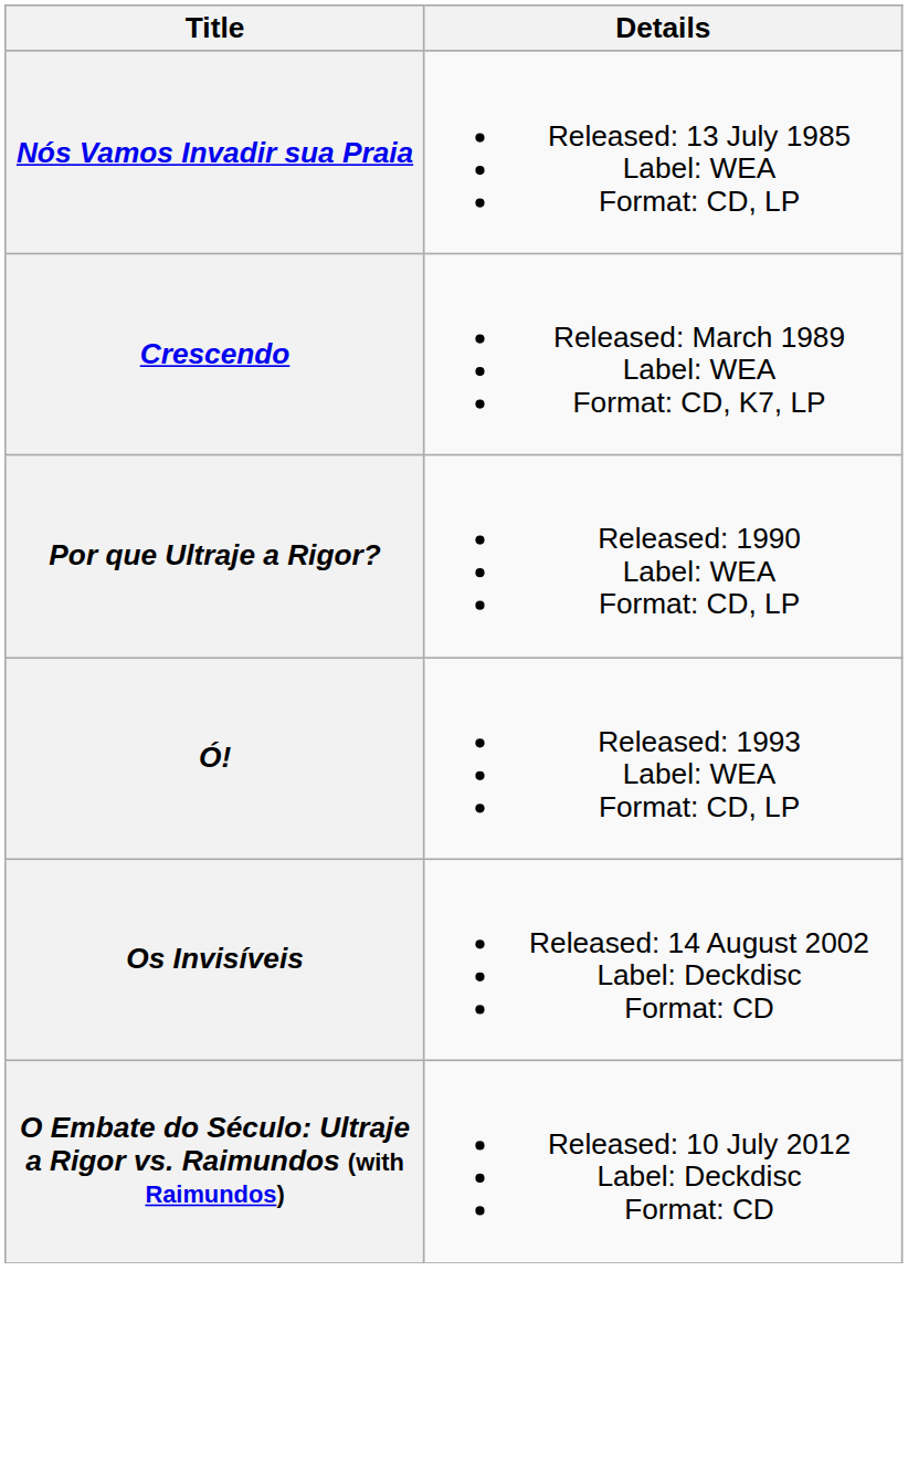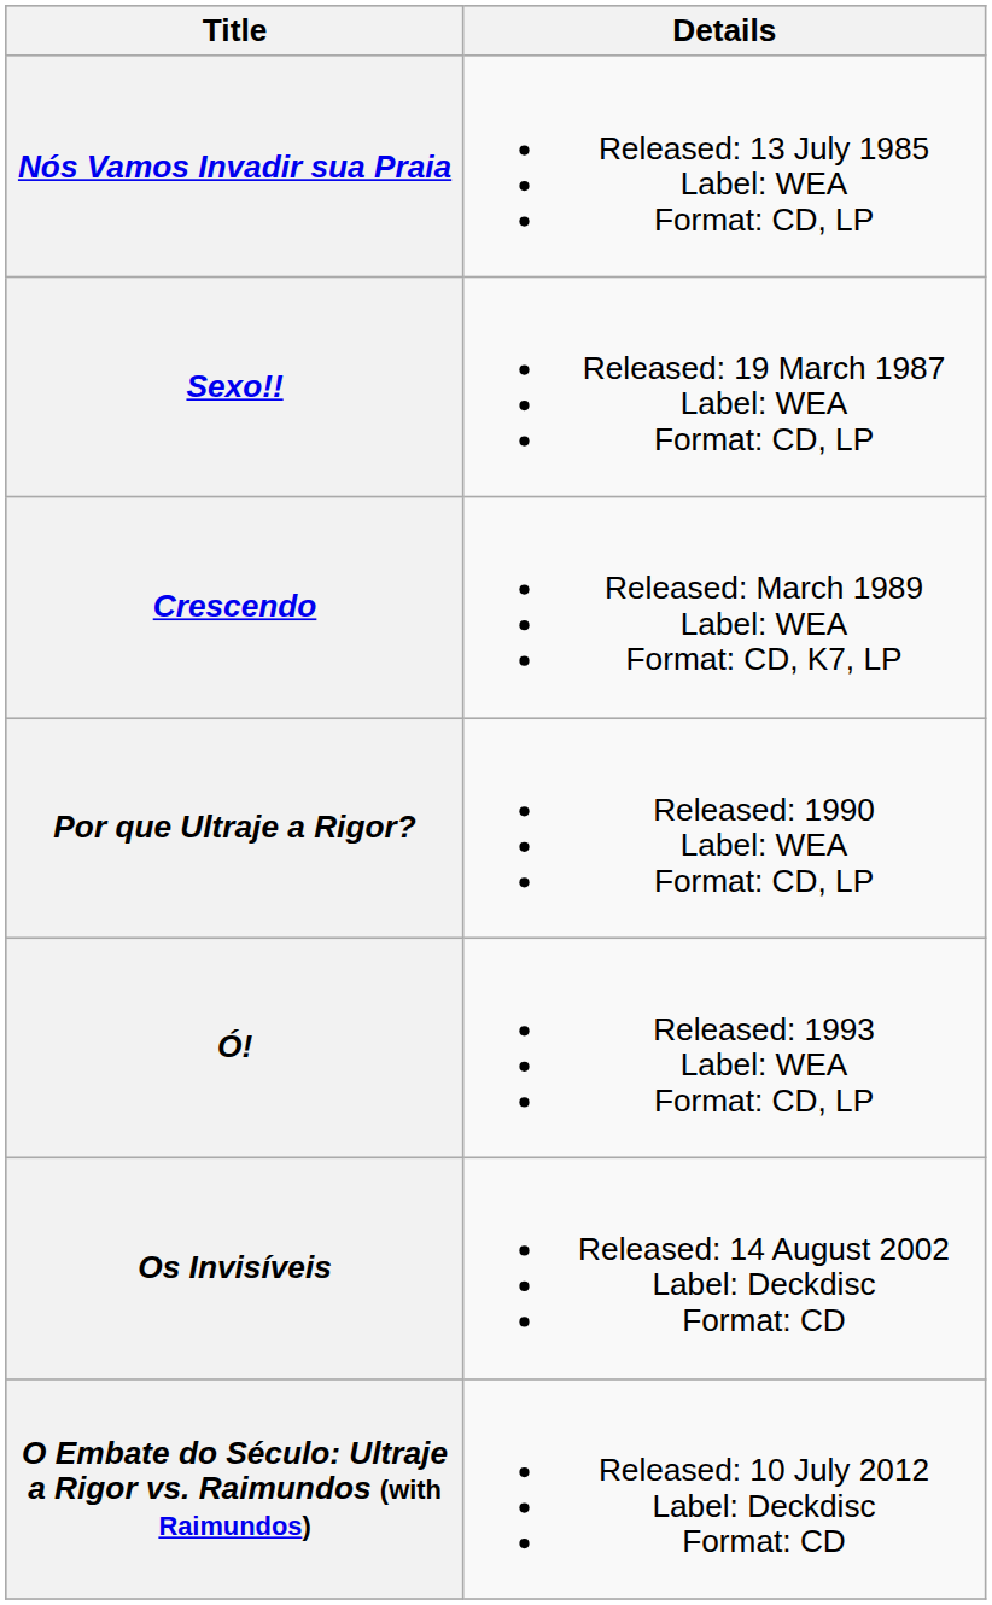 <table class="wikitable plainrowheaders" style="text-align:center;">
 <tr>
 <th scope="col" style="width:14em;">Title</th>
 <th scope="col" style="width:16em;">Details</th>
 </tr>
 <tr>
 <th scope="row"><em><a href='#'>Nós Vamos Invadir sua Praia</a></em></th>
 <td><br><ul><li>Released: 13 July 1985</li><li>Label: WEA</li><li>Format: CD, LP</li></ul></td>
+</tr>
+<tr>
+<th scope="row"><em><a href='#'>Sexo!&excl;</a></em></th>
+<td><br><ul><li>Released: 19 March 1987</li><li>Label: WEA</li><li>Format: CD, LP</li></ul></td>
 </tr>
 <tr>
 <th scope="row"><em><a href='#'>Crescendo</a></em></th>
 <td><br><ul><li>Released: March 1989</li><li>Label: WEA</li><li>Format: CD, K7, LP</li></ul></td>
 </tr>
 <tr>
 <th scope="row"><em>Por que Ultraje a Rigor?</em></th>
 <td><br><ul><li>Released: 1990</li><li>Label: WEA</li><li>Format: CD, LP</li></ul></td>
 </tr>
 <tr>
 <th scope="row"><em>Ó!</em></th>
 <td><br><ul><li>Released: 1993</li><li>Label: WEA</li><li>Format: CD, LP</li></ul></td>
 </tr>
 <tr>
 <th scope="row"><em>Os Invisíveis</em></th>
 <td><br><ul><li>Released: 14 August 2002</li><li>Label: Deckdisc</li><li>Format: CD</li></ul></td>
 </tr>
 <tr>
 <th scope="row"><em>O Embate do Século: Ultraje a Rigor vs. Raimundos</em> <small>(with <a href='#'>Raimundos</a>)</small></th>
 <td><br><ul><li>Released: 10 July 2012</li><li>Label: Deckdisc</li><li>Format: CD</li></ul></td>
 </tr>
 </table>
